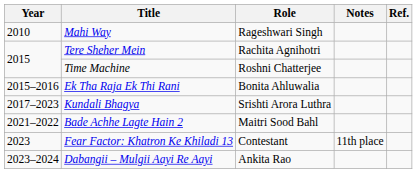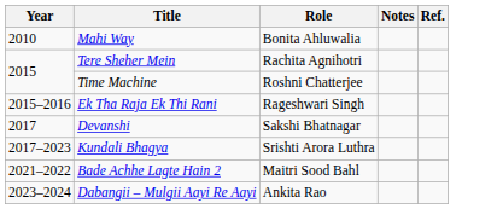 <table class="wikitable">
 <tr>
 <th>Year</th>
 <th>Title</th>
 <th>Role</th>
 <th>Notes</th>
 <th>Ref.</th>
 </tr>
 <tr>
 <td>2010</td>
 <td><em><a href='#'>Mahi Way</a></em></td>
-<td>Rageshwari Singh</td>
+<td>Bonita Ahluwalia</td>
 <td></td>
 <td></td>
 </tr>
 <tr>
 <td rowspan="2">2015</td>
 <td><em><a href='#'>Tere Sheher Mein</a></em></td>
 <td>Rachita Agnihotri</td>
 <td></td>
 <td></td>
 </tr>
 <tr>
 <td><em>Time Machine</em></td>
 <td>Roshni Chatterjee</td>
 <td></td>
 <td></td>
 </tr>
 <tr>
 <td>2015–2016</td>
 <td><em><a href='#'>Ek Tha Raja Ek Thi Rani</a></em></td>
-<td>Bonita Ahluwalia</td>
+<td>Rageshwari Singh</td>
+<td></td>
+<td></td>
+</tr>
+<tr>
+<td>2017</td>
+<td><em><a href='#'>Devanshi</a></em></td>
+<td>Sakshi Bhatnagar</td>
 <td></td>
 <td></td>
 </tr>
 <tr>
 <td>2017–2023</td>
 <td><em><a href='#'>Kundali Bhagya</a></em></td>
 <td>Srishti Arora Luthra</td>
 <td></td>
 <td></td>
 </tr>
 <tr>
 <td>2021–2022</td>
 <td><em><a href='#'>Bade Achhe Lagte Hain 2</a></em></td>
 <td>Maitri Sood Bahl</td>
 <td></td>
 <td></td>
 </tr>
 <tr>
-<td>2023</td>
-<td><em><a href='#'>Fear Factor: Khatron Ke Khiladi 13</a></em></td>
-<td>Contestant</td>
-<td>11th place</td>
-<td></td>
-</tr>
-<tr>
 <td>2023–2024</td>
 <td><em><a href='#'>Dabangii – Mulgii Aayi Re Aayi</a></em></td>
 <td>Ankita Rao</td>
 <td></td>
 <td></td>
 </tr>
 </table>
